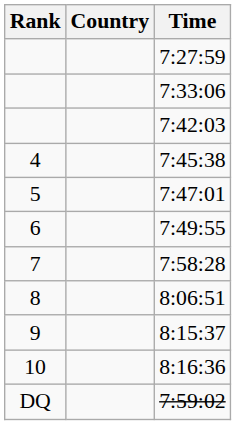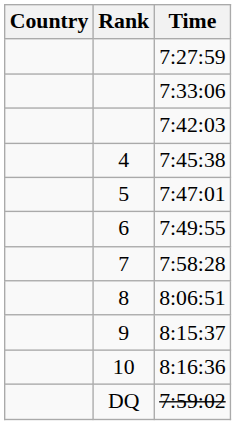 <table class="wikitable sortable" style="text-align:center">
 <tr>
+<th>Country</th>
 <th>Rank</th>
-<th>Country</th>
 <th>Time</th>
 </tr>
 <tr>
+<td align=left></td>
 <td></td>
-<td align=left></td>
 <td>7:27:59</td>
 </tr>
 <tr>
+<td align=left></td>
 <td></td>
-<td align=left></td>
 <td>7:33:06</td>
 </tr>
 <tr>
+<td align=left></td>
 <td></td>
-<td align=left></td>
 <td>7:42:03</td>
 </tr>
 <tr>
+<td align=left></td>
 <td>4</td>
-<td align=left></td>
 <td>7:45:38</td>
 </tr>
 <tr>
+<td align=left></td>
 <td>5</td>
-<td align=left></td>
 <td>7:47:01</td>
 </tr>
 <tr>
+<td align=left></td>
 <td>6</td>
-<td align=left></td>
 <td>7:49:55</td>
 </tr>
 <tr>
+<td align=left></td>
 <td>7</td>
-<td align=left></td>
 <td>7:58:28</td>
 </tr>
 <tr>
+<td align=left></td>
 <td>8</td>
-<td align=left></td>
 <td>8:06:51</td>
 </tr>
 <tr>
+<td align=left></td>
 <td>9</td>
-<td align=left></td>
 <td>8:15:37</td>
 </tr>
 <tr>
+<td align=left></td>
 <td>10</td>
-<td align=left></td>
 <td>8:16:36</td>
 </tr>
 <tr>
+<td align=left></td>
 <td>DQ</td>
-<td align=left></td>
 <td><s>7:59:02</s></td>
 </tr>
 </table>
